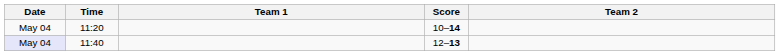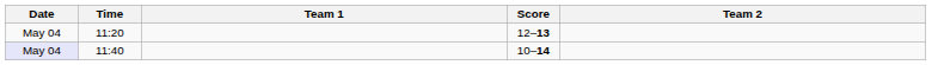 <table class="wikitable" width="100%">
 <tr>
 <th style="width:7%">Date</th>
 <th style="width:6%">Time</th>
 <th style="width:35%">Team 1</th>
 <th style="width:5%">Score</th>
 <th style="width:35%">Team 2</th>
 </tr>
 <tr>
 <td style="text-align:center">May 04</td>
 <td style="text-align:center">11:20</td>
 <td style="text-align:right"></td>
-<td style="text-align:center">10–<strong>14</strong></td>
+<td style="text-align:center">12–<strong>13</strong></td>
 <td style="text-align:left"><strong></strong></td>
 </tr>
 <tr>
 <td style="background: lavender; text-align:center">May 04</td>
 <td style="text-align:center">11:40</td>
 <td style="text-align:right"></td>
-<td style="text-align:center">12–<strong>13</strong></td>
+<td style="text-align:center">10–<strong>14</strong></td>
 <td style="text-align:left"><strong></strong></td>
 </tr>
 </table>
